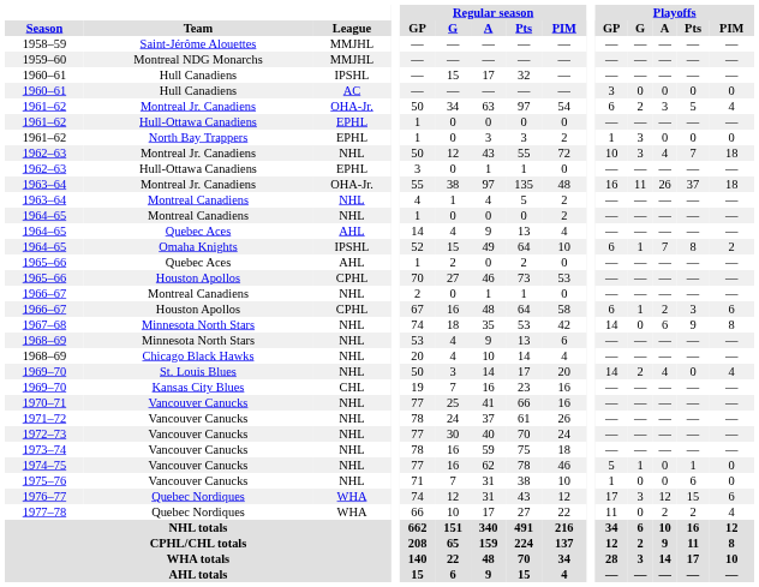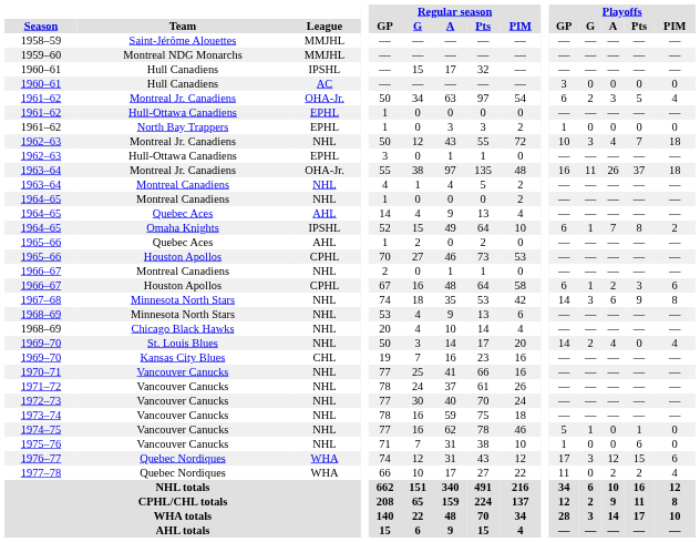 <table border="0" cellpadding="1" cellspacing="0" style="text-align:center; width:60em">
 <tr bgcolor="#e0e0e0">
 <th colspan="3" bgcolor="#ffffff"> </th>
 <th rowspan="100" bgcolor="#ffffff"> </th>
 <th colspan="5"><a href='#'>Regular season</a></th>
 <th rowspan="100" bgcolor="#ffffff"> </th>
 <th colspan="5"><a href='#'>Playoffs</a></th>
 </tr>
 <tr bgcolor="#e0e0e0">
 <th><a href='#'>Season</a></th>
 <th>Team</th>
 <th>League</th>
 <th>GP</th>
 <th><a href='#'>G</a></th>
 <th><a href='#'>A</a></th>
 <th><a href='#'>Pts</a></th>
 <th><a href='#'>PIM</a></th>
 <th>GP</th>
 <th>G</th>
 <th>A</th>
 <th>Pts</th>
 <th>PIM</th>
 </tr>
 <tr>
 <td>1958–59</td>
 <td><a href='#'>Saint-Jérôme Alouettes</a></td>
 <td>MMJHL</td>
 <td>—</td>
 <td>—</td>
 <td>—</td>
 <td>—</td>
 <td>—</td>
 <td>—</td>
 <td>—</td>
 <td>—</td>
 <td>—</td>
 <td>—</td>
 </tr>
 <tr bgcolor="#f0f0f0">
 <td>1959–60</td>
 <td>Montreal NDG Monarchs</td>
 <td>MMJHL</td>
 <td>—</td>
 <td>—</td>
 <td>—</td>
 <td>—</td>
 <td>—</td>
 <td>—</td>
 <td>—</td>
 <td>—</td>
 <td>—</td>
 <td>—</td>
 </tr>
 <tr>
 <td>1960–61</td>
 <td>Hull Canadiens</td>
 <td>IPSHL</td>
 <td>—</td>
 <td>15</td>
 <td>17</td>
 <td>32</td>
 <td>—</td>
 <td>—</td>
 <td>—</td>
 <td>—</td>
 <td>—</td>
 <td>—</td>
 </tr>
 <tr bgcolor="#f0f0f0">
 <td><a href='#'>1960–61</a></td>
 <td>Hull Canadiens</td>
 <td><a href='#'>AC</a></td>
 <td>—</td>
 <td>—</td>
 <td>—</td>
 <td>—</td>
 <td>—</td>
 <td>3</td>
 <td>0</td>
 <td>0</td>
 <td>0</td>
 <td>0</td>
 </tr>
 <tr>
 <td><a href='#'>1961–62</a></td>
 <td><a href='#'>Montreal Jr. Canadiens</a></td>
 <td><a href='#'>OHA-Jr.</a></td>
 <td>50</td>
 <td>34</td>
 <td>63</td>
 <td>97</td>
 <td>54</td>
 <td>6</td>
 <td>2</td>
 <td>3</td>
 <td>5</td>
 <td>4</td>
 </tr>
 <tr bgcolor="#f0f0f0">
 <td><a href='#'>1961–62</a></td>
 <td><a href='#'>Hull-Ottawa Canadiens</a></td>
 <td><a href='#'>EPHL</a></td>
 <td>1</td>
 <td>0</td>
 <td>0</td>
 <td>0</td>
 <td>0</td>
 <td>—</td>
 <td>—</td>
 <td>—</td>
 <td>—</td>
 <td>—</td>
 </tr>
 <tr>
 <td>1961–62</td>
 <td><a href='#'>North Bay Trappers</a></td>
 <td>EPHL</td>
 <td>1</td>
 <td>0</td>
 <td>3</td>
 <td>3</td>
 <td>2</td>
 <td>1</td>
-<td>3</td>
+<td>0</td>
 <td>0</td>
 <td>0</td>
 <td>0</td>
 </tr>
 <tr bgcolor="#f0f0f0">
 <td><a href='#'>1962–63</a></td>
 <td>Montreal Jr. Canadiens</td>
 <td>NHL</td>
 <td>50</td>
 <td>12</td>
 <td>43</td>
 <td>55</td>
 <td>72</td>
 <td>10</td>
 <td>3</td>
 <td>4</td>
 <td>7</td>
 <td>18</td>
 </tr>
 <tr>
 <td><a href='#'>1962–63</a></td>
 <td>Hull-Ottawa Canadiens</td>
 <td>EPHL</td>
 <td>3</td>
 <td>0</td>
 <td>1</td>
 <td>1</td>
 <td>0</td>
 <td>—</td>
 <td>—</td>
 <td>—</td>
 <td>—</td>
 <td>—</td>
 </tr>
 <tr bgcolor="#f0f0f0">
 <td><a href='#'>1963–64</a></td>
 <td>Montreal Jr. Canadiens</td>
 <td>OHA-Jr.</td>
 <td>55</td>
 <td>38</td>
 <td>97</td>
 <td>135</td>
 <td>48</td>
 <td>16</td>
 <td>11</td>
 <td>26</td>
 <td>37</td>
 <td>18</td>
 </tr>
 <tr>
 <td><a href='#'>1963–64</a></td>
 <td><a href='#'>Montreal Canadiens</a></td>
 <td><a href='#'>NHL</a></td>
 <td>4</td>
 <td>1</td>
 <td>4</td>
 <td>5</td>
 <td>2</td>
 <td>—</td>
 <td>—</td>
 <td>—</td>
 <td>—</td>
 <td>—</td>
 </tr>
 <tr bgcolor="#f0f0f0">
 <td><a href='#'>1964–65</a></td>
 <td>Montreal Canadiens</td>
 <td>NHL</td>
 <td>1</td>
 <td>0</td>
 <td>0</td>
 <td>0</td>
 <td>2</td>
 <td>—</td>
 <td>—</td>
 <td>—</td>
 <td>—</td>
 <td>—</td>
 </tr>
 <tr>
 <td><a href='#'>1964–65</a></td>
 <td><a href='#'>Quebec Aces</a></td>
 <td><a href='#'>AHL</a></td>
 <td>14</td>
 <td>4</td>
 <td>9</td>
 <td>13</td>
 <td>4</td>
 <td>—</td>
 <td>—</td>
 <td>—</td>
 <td>—</td>
 <td>—</td>
 </tr>
 <tr bgcolor="#f0f0f0">
 <td><a href='#'>1964–65</a></td>
 <td><a href='#'>Omaha Knights</a></td>
 <td>IPSHL</td>
 <td>52</td>
 <td>15</td>
 <td>49</td>
 <td>64</td>
 <td>10</td>
 <td>6</td>
 <td>1</td>
 <td>7</td>
 <td>8</td>
 <td>2</td>
 </tr>
 <tr>
 <td><a href='#'>1965–66</a></td>
 <td>Quebec Aces</td>
 <td>AHL</td>
 <td>1</td>
 <td>2</td>
 <td>0</td>
 <td>2</td>
 <td>0</td>
 <td>—</td>
 <td>—</td>
 <td>—</td>
 <td>—</td>
 <td>—</td>
 </tr>
 <tr bgcolor="#f0f0f0">
 <td><a href='#'>1965–66</a></td>
 <td><a href='#'>Houston Apollos</a></td>
 <td>CPHL</td>
 <td>70</td>
 <td>27</td>
 <td>46</td>
 <td>73</td>
 <td>53</td>
 <td>—</td>
 <td>—</td>
 <td>—</td>
 <td>—</td>
 <td>—</td>
 </tr>
 <tr>
 <td><a href='#'>1966–67</a></td>
 <td>Montreal Canadiens</td>
 <td>NHL</td>
 <td>2</td>
 <td>0</td>
 <td>1</td>
 <td>1</td>
 <td>0</td>
 <td>—</td>
 <td>—</td>
 <td>—</td>
 <td>—</td>
 <td>—</td>
 </tr>
 <tr bgcolor="#f0f0f0">
 <td><a href='#'>1966–67</a></td>
 <td>Houston Apollos</td>
 <td>CPHL</td>
 <td>67</td>
 <td>16</td>
 <td>48</td>
 <td>64</td>
 <td>58</td>
 <td>6</td>
 <td>1</td>
 <td>2</td>
 <td>3</td>
 <td>6</td>
 </tr>
 <tr>
 <td><a href='#'>1967–68</a></td>
 <td><a href='#'>Minnesota North Stars</a></td>
 <td>NHL</td>
 <td>74</td>
 <td>18</td>
 <td>35</td>
 <td>53</td>
 <td>42</td>
 <td>14</td>
-<td>0</td>
+<td>3</td>
 <td>6</td>
 <td>9</td>
 <td>8</td>
 </tr>
 <tr bgcolor="#f0f0f0">
 <td><a href='#'>1968–69</a></td>
 <td>Minnesota North Stars</td>
 <td>NHL</td>
 <td>53</td>
 <td>4</td>
 <td>9</td>
 <td>13</td>
 <td>6</td>
 <td>—</td>
 <td>—</td>
 <td>—</td>
 <td>—</td>
 <td>—</td>
 </tr>
 <tr>
 <td>1968–69</td>
 <td><a href='#'>Chicago Black Hawks</a></td>
 <td>NHL</td>
 <td>20</td>
 <td>4</td>
 <td>10</td>
 <td>14</td>
 <td>4</td>
 <td>—</td>
 <td>—</td>
 <td>—</td>
 <td>—</td>
 <td>—</td>
 </tr>
 <tr bgcolor="#f0f0f0">
 <td><a href='#'>1969–70</a></td>
 <td><a href='#'>St. Louis Blues</a></td>
 <td>NHL</td>
 <td>50</td>
 <td>3</td>
 <td>14</td>
 <td>17</td>
 <td>20</td>
 <td>14</td>
 <td>2</td>
 <td>4</td>
 <td>0</td>
 <td>4</td>
 </tr>
 <tr>
 <td><a href='#'>1969–70</a></td>
 <td><a href='#'>Kansas City Blues</a></td>
 <td>CHL</td>
 <td>19</td>
 <td>7</td>
 <td>16</td>
 <td>23</td>
 <td>16</td>
 <td>—</td>
 <td>—</td>
 <td>—</td>
 <td>—</td>
 <td>—</td>
 </tr>
 <tr bgcolor="#f0f0f0">
 <td><a href='#'>1970–71</a></td>
 <td><a href='#'>Vancouver Canucks</a></td>
 <td>NHL</td>
 <td>77</td>
 <td>25</td>
 <td>41</td>
 <td>66</td>
 <td>16</td>
 <td>—</td>
 <td>—</td>
 <td>—</td>
 <td>—</td>
 <td>—</td>
 </tr>
 <tr>
 <td><a href='#'>1971–72</a></td>
 <td>Vancouver Canucks</td>
 <td>NHL</td>
 <td>78</td>
 <td>24</td>
 <td>37</td>
 <td>61</td>
 <td>26</td>
 <td>—</td>
 <td>—</td>
 <td>—</td>
 <td>—</td>
 <td>—</td>
 </tr>
 <tr bgcolor="#f0f0f0">
 <td><a href='#'>1972–73</a></td>
 <td>Vancouver Canucks</td>
 <td>NHL</td>
 <td>77</td>
 <td>30</td>
 <td>40</td>
 <td>70</td>
 <td>24</td>
 <td>—</td>
 <td>—</td>
 <td>—</td>
 <td>—</td>
 <td>—</td>
 </tr>
 <tr>
 <td><a href='#'>1973–74</a></td>
 <td>Vancouver Canucks</td>
 <td>NHL</td>
 <td>78</td>
 <td>16</td>
 <td>59</td>
 <td>75</td>
 <td>18</td>
 <td>—</td>
 <td>—</td>
 <td>—</td>
 <td>—</td>
 <td>—</td>
 </tr>
 <tr bgcolor="#f0f0f0">
 <td><a href='#'>1974–75</a></td>
 <td>Vancouver Canucks</td>
 <td>NHL</td>
 <td>77</td>
 <td>16</td>
 <td>62</td>
 <td>78</td>
 <td>46</td>
 <td>5</td>
 <td>1</td>
 <td>0</td>
 <td>1</td>
 <td>0</td>
 </tr>
 <tr>
 <td><a href='#'>1975–76</a></td>
 <td>Vancouver Canucks</td>
 <td>NHL</td>
 <td>71</td>
 <td>7</td>
 <td>31</td>
 <td>38</td>
 <td>10</td>
 <td>1</td>
 <td>0</td>
 <td>0</td>
 <td>6</td>
 <td>0</td>
 </tr>
 <tr bgcolor="#f0f0f0">
 <td><a href='#'>1976–77</a></td>
 <td><a href='#'>Quebec Nordiques</a></td>
 <td><a href='#'>WHA</a></td>
 <td>74</td>
 <td>12</td>
 <td>31</td>
 <td>43</td>
 <td>12</td>
 <td>17</td>
 <td>3</td>
 <td>12</td>
 <td>15</td>
 <td>6</td>
 </tr>
 <tr>
 <td><a href='#'>1977–78</a></td>
 <td>Quebec Nordiques</td>
 <td>WHA</td>
 <td>66</td>
 <td>10</td>
 <td>17</td>
 <td>27</td>
 <td>22</td>
 <td>11</td>
 <td>0</td>
 <td>2</td>
 <td>2</td>
 <td>4</td>
 </tr>
 <tr bgcolor="#e0e0e0">
 <th colspan="3">NHL totals</th>
 <th>662</th>
 <th>151</th>
 <th>340</th>
 <th>491</th>
 <th>216</th>
 <th>34</th>
 <th>6</th>
 <th>10</th>
 <th>16</th>
 <th>12</th>
 </tr>
 <tr bgcolor="#e0e0e0">
 <th colspan="3">CPHL/CHL totals</th>
 <th>208</th>
 <th>65</th>
 <th>159</th>
 <th>224</th>
 <th>137</th>
 <th>12</th>
 <th>2</th>
 <th>9</th>
 <th>11</th>
 <th>8</th>
 </tr>
 <tr bgcolor="#e0e0e0">
 <th colspan="3">WHA totals</th>
 <th>140</th>
 <th>22</th>
 <th>48</th>
 <th>70</th>
 <th>34</th>
 <th>28</th>
 <th>3</th>
 <th>14</th>
 <th>17</th>
 <th>10</th>
 </tr>
 <tr bgcolor="#e0e0e0">
 <th colspan="3">AHL totals</th>
 <th>15</th>
 <th>6</th>
 <th>9</th>
 <th>15</th>
 <th>4</th>
 <th>—</th>
 <th>—</th>
 <th>—</th>
 <th>—</th>
 <th>—</th>
 </tr>
 </table>
